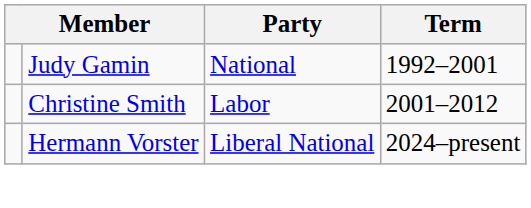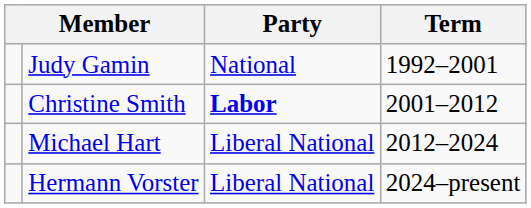 <table class="wikitable">
 <tr>
 <th colspan="2">Member</th>
 <th>Party</th>
 <th>Term</th>
 </tr>
 <tr>
 <td> </td>
 <td><a href='#'>Judy Gamin</a></td>
 <td><a href='#'>National</a></td>
 <td>1992–2001</td>
 </tr>
 <tr>
 <td> </td>
 <td><a href='#'>Christine Smith</a></td>
-<td><a href='#'>Labor</a></td>
+<td><strong><a href='#'>Labor</a></strong></td>
 <td>2001–2012</td>
+</tr>
+<tr>
+<td> </td>
+<td><a href='#'>Michael Hart</a></td>
+<td><a href='#'>Liberal National</a></td>
+<td>2012–2024</td>
 </tr>
 <tr>
 <td> </td>
 <td><a href='#'>Hermann Vorster</a></td>
 <td><a href='#'>Liberal National</a></td>
 <td>2024–present</td>
 </tr>
 </table>
